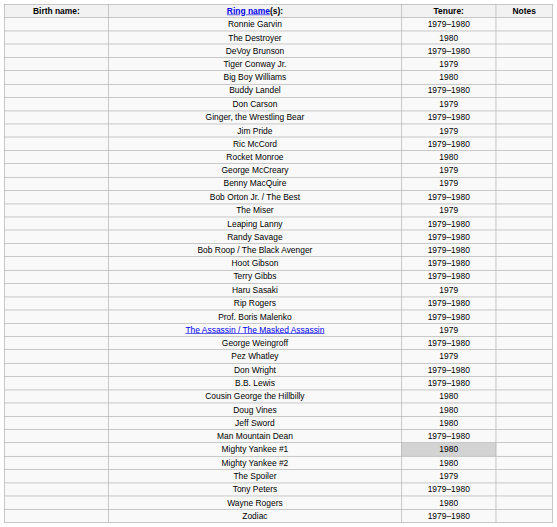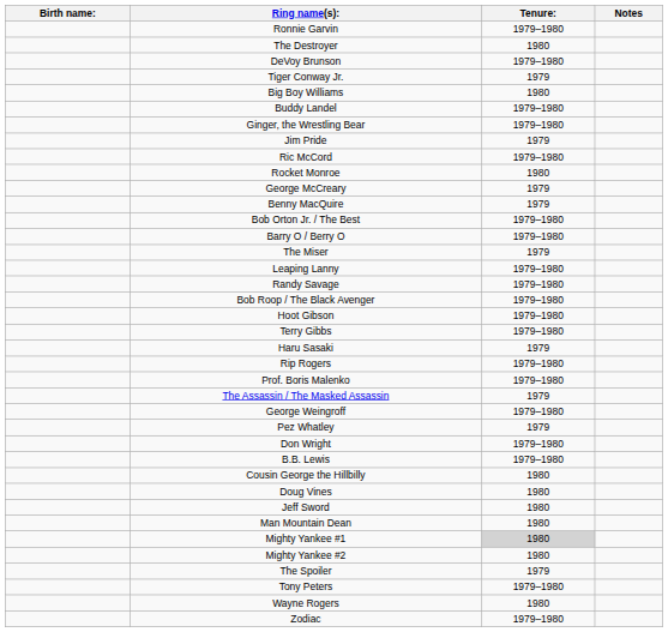 <table class="sortable wikitable" style="font-size:85%; text-align:center; width:70%;">
 <tr>
 <th>Birth name:</th>
 <th><a href='#'>Ring name</a>(s):</th>
 <th>Tenure:</th>
 <th>Notes</th>
 </tr>
 <tr>
 <td></td>
 <td>Ronnie Garvin</td>
 <td sort>1979–1980</td>
 <td></td>
 </tr>
 <tr>
 <td></td>
 <td>The Destroyer</td>
 <td sort>1980</td>
 <td></td>
 </tr>
 <tr>
 <td></td>
 <td>DeVoy Brunson</td>
 <td sort>1979–1980</td>
 <td></td>
 </tr>
 <tr>
 <td></td>
 <td>Tiger Conway Jr.</td>
 <td sort>1979</td>
 <td></td>
 </tr>
 <tr>
 <td></td>
 <td>Big Boy Williams</td>
 <td sort>1980</td>
 <td></td>
 </tr>
 <tr>
 <td></td>
 <td>Buddy Landel</td>
 <td sort>1979–1980</td>
 <td></td>
 </tr>
 <tr>
 <td></td>
-<td>Don Carson</td>
-<td sort>1979</td>
-<td></td>
-</tr>
-<tr>
-<td></td>
 <td>Ginger, the Wrestling Bear</td>
 <td sort>1979–1980</td>
 <td></td>
 </tr>
 <tr>
 <td></td>
 <td>Jim Pride</td>
 <td sort>1979</td>
 <td></td>
 </tr>
 <tr>
 <td></td>
 <td>Ric McCord</td>
 <td sort>1979–1980</td>
 <td></td>
 </tr>
 <tr>
 <td></td>
 <td>Rocket Monroe</td>
 <td sort>1980</td>
 <td></td>
 </tr>
 <tr>
 <td></td>
 <td>George McCreary</td>
 <td sort>1979</td>
 <td></td>
 </tr>
 <tr>
 <td></td>
 <td>Benny MacQuire</td>
 <td sort>1979</td>
 <td></td>
 </tr>
 <tr>
 <td></td>
 <td>Bob Orton Jr. / The Best</td>
+<td sort>1979–1980</td>
+<td></td>
+</tr>
+<tr>
+<td></td>
+<td>Barry O / Berry O</td>
 <td sort>1979–1980</td>
 <td></td>
 </tr>
 <tr>
 <td></td>
 <td>The Miser</td>
 <td sort>1979</td>
 <td></td>
 </tr>
 <tr>
 <td></td>
 <td>Leaping Lanny</td>
 <td sort>1979–1980</td>
 <td></td>
 </tr>
 <tr>
 <td></td>
 <td>Randy Savage</td>
 <td sort>1979–1980</td>
 <td></td>
 </tr>
 <tr>
 <td></td>
 <td>Bob Roop / The Black Avenger</td>
 <td sort>1979–1980</td>
 <td></td>
 </tr>
 <tr>
 <td></td>
 <td>Hoot Gibson</td>
 <td sort>1979–1980</td>
 <td></td>
 </tr>
 <tr>
 <td></td>
 <td>Terry Gibbs</td>
 <td sort>1979–1980</td>
 <td></td>
 </tr>
 <tr>
 <td></td>
 <td>Haru Sasaki</td>
 <td sort>1979</td>
 <td></td>
 </tr>
 <tr>
 <td></td>
 <td>Rip Rogers</td>
 <td sort>1979–1980</td>
 <td></td>
 </tr>
 <tr>
 <td></td>
 <td>Prof. Boris Malenko</td>
 <td sort>1979–1980</td>
 <td></td>
 </tr>
 <tr>
 <td></td>
 <td><a href='#'>The Assassin / The Masked Assassin</a></td>
 <td sort>1979</td>
 <td></td>
 </tr>
 <tr>
 <td></td>
 <td>George Weingroff</td>
 <td sort>1979–1980</td>
 <td></td>
 </tr>
 <tr>
 <td></td>
 <td>Pez Whatley</td>
 <td sort>1979</td>
 <td></td>
 </tr>
 <tr>
 <td></td>
 <td>Don Wright</td>
 <td sort>1979–1980</td>
 <td></td>
 </tr>
 <tr>
 <td></td>
 <td>B.B. Lewis</td>
 <td sort>1979–1980</td>
 <td></td>
 </tr>
 <tr>
 <td></td>
 <td>Cousin George the Hillbilly</td>
 <td sort>1980</td>
 <td></td>
 </tr>
 <tr>
 <td></td>
 <td>Doug Vines</td>
 <td sort>1980</td>
 <td></td>
 </tr>
 <tr>
 <td></td>
 <td>Jeff Sword</td>
 <td sort>1980</td>
 <td></td>
 </tr>
 <tr>
 <td></td>
 <td>Man Mountain Dean</td>
-<td sort>1979–1980</td>
+<td sort>1980</td>
 <td></td>
 </tr>
 <tr>
 <td></td>
 <td>Mighty Yankee #1</td>
 <td sort style="background: lightgrey;">1980</td>
 <td></td>
 </tr>
 <tr>
 <td></td>
 <td>Mighty Yankee #2</td>
 <td sort>1980</td>
 <td></td>
 </tr>
 <tr>
 <td></td>
 <td>The Spoiler</td>
 <td sort>1979</td>
 <td></td>
 </tr>
 <tr>
 <td></td>
 <td>Tony Peters</td>
 <td sort>1979–1980</td>
 <td></td>
 </tr>
 <tr>
 <td></td>
 <td>Wayne Rogers</td>
 <td sort>1980</td>
 <td></td>
 </tr>
 <tr>
 <td></td>
 <td>Zodiac</td>
 <td sort>1979–1980</td>
 <td></td>
 </tr>
 </table>
